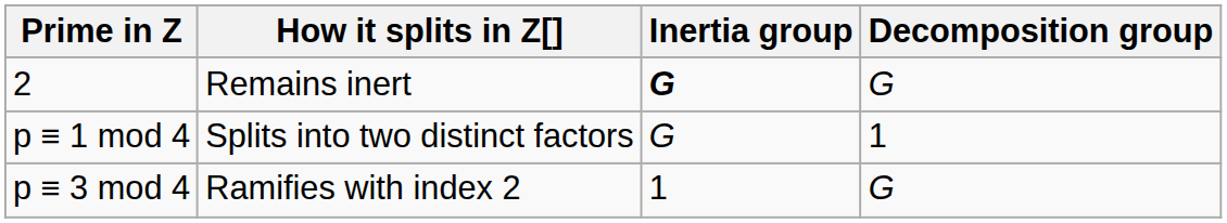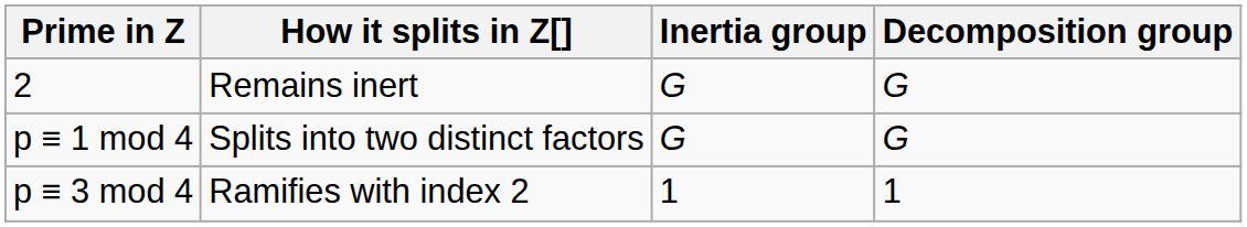 <table class="wikitable">
 <tr>
 <th>Prime in <strong>Z</strong></th>
 <th>How it splits in <strong>Z</strong>[]</th>
 <th>Inertia group</th>
 <th>Decomposition group</th>
 </tr>
 <tr>
 <td>2</td>
 <td>Remains inert</td>
-<td><strong><em>G</em></strong></td>
+<td><em>G</em></td>
 <td><em>G</em></td>
 </tr>
 <tr>
 <td>p ≡ 1 mod 4</td>
 <td>Splits into two distinct factors</td>
 <td><em>G</em></td>
-<td>1</td>
+<td><em>G</em></td>
 </tr>
 <tr>
 <td>p ≡ 3 mod 4</td>
 <td>Ramifies with index 2</td>
 <td>1</td>
-<td><em>G</em></td>
+<td>1</td>
 </tr>
 </table>
